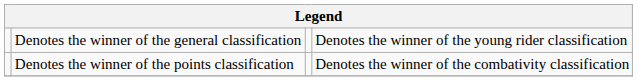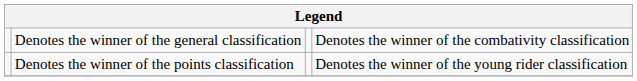 <table class="wikitable">
 <tr>
 <th colspan="4">Legend</th>
 </tr>
 <tr>
 <td></td>
 <td>Denotes the winner of the general classification</td>
 <td></td>
-<td>Denotes the winner of the young rider classification</td>
+<td>Denotes the winner of the combativity classification</td>
 </tr>
 <tr>
 <td></td>
 <td>Denotes the winner of the points classification</td>
 <td></td>
-<td>Denotes the winner of the combativity classification</td>
+<td>Denotes the winner of the young rider classification</td>
 </tr>
 <tr>
 </tr>
 </table>
